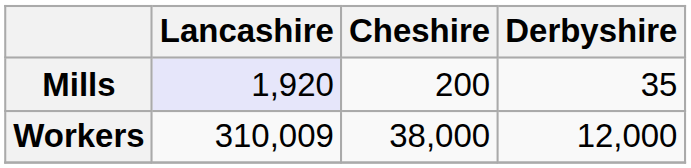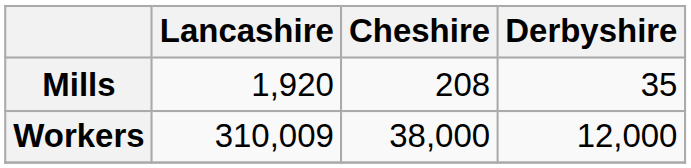 <table - class="wikitable" align=right>
 <tr>
 <th> </th>
 <th>Lancashire</th>
 <th>Cheshire</th>
 <th>Derbyshire</th>
 </tr>
 <tr>
 <th>Mills</th>
-<td align="right" style="background: lavender;">1,920</td>
-<td align="right">200</td>
+<td align="right">1,920</td>
+<td align="right">208</td>
 <td align="right">35</td>
 </tr>
 <tr>
 <th>Workers</th>
 <td align="right">310,009</td>
 <td align="right">38,000</td>
 <td align="right">12,000</td>
 </tr>
 <tr>
 </tr>
 </table>
